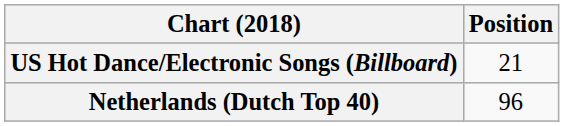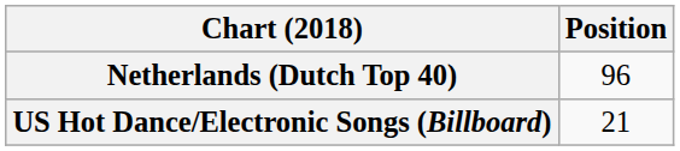 <table class="wikitable sortable plainrowheaders" style="text-align:center">
 <tr>
 <th scope="col">Chart (2018)</th>
 <th scope="col">Position</th>
 </tr>
 <tr>
+<th scope="row">Netherlands (Dutch Top 40)</th>
+<td>96</td>
+</tr>
+<tr>
 <th scope="row">US Hot Dance/Electronic Songs (<em>Billboard</em>)</th>
 <td>21</td>
 </tr>
-<tr>
-<th scope="row">Netherlands (Dutch Top 40)</th>
-<td>96</td>
-</tr>
 </table>
